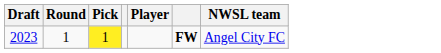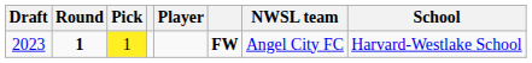 <table class="wikitable sortable" style="text-align: center;">
 <tr>
 <th scope="col">Draft</th>
 <th scope="col">Round</th>
 <th scope="col">Pick</th>
 <th scope="col"></th>
 <th scope="col">Player</th>
 <th scope="col"></th>
 <th scope="col">NWSL team</th>
+<th scope="col">School</th>
 </tr>
 <tr>
 <td><a href='#'>2023</a></td>
-<td>1</td>
+<td><strong>1</strong></td>
 <td style="background-color:#FE2">1</td>
 <td></td>
 <td></td>
 <td><strong>FW</strong></td>
 <td><a href='#'>Angel City FC</a></td>
+<td><a href='#'>Harvard-Westlake School</a><br></td>
 </tr>
 </table>
